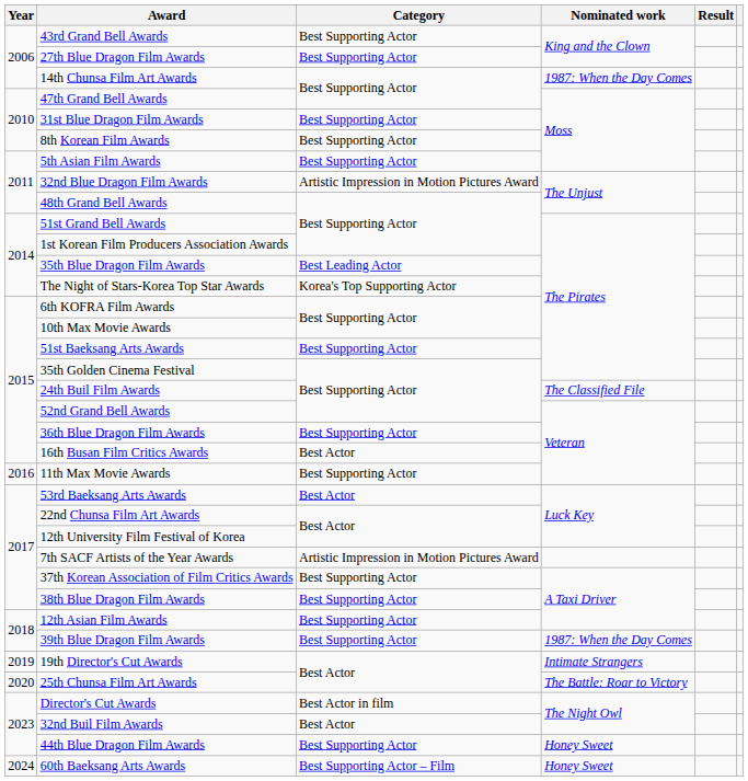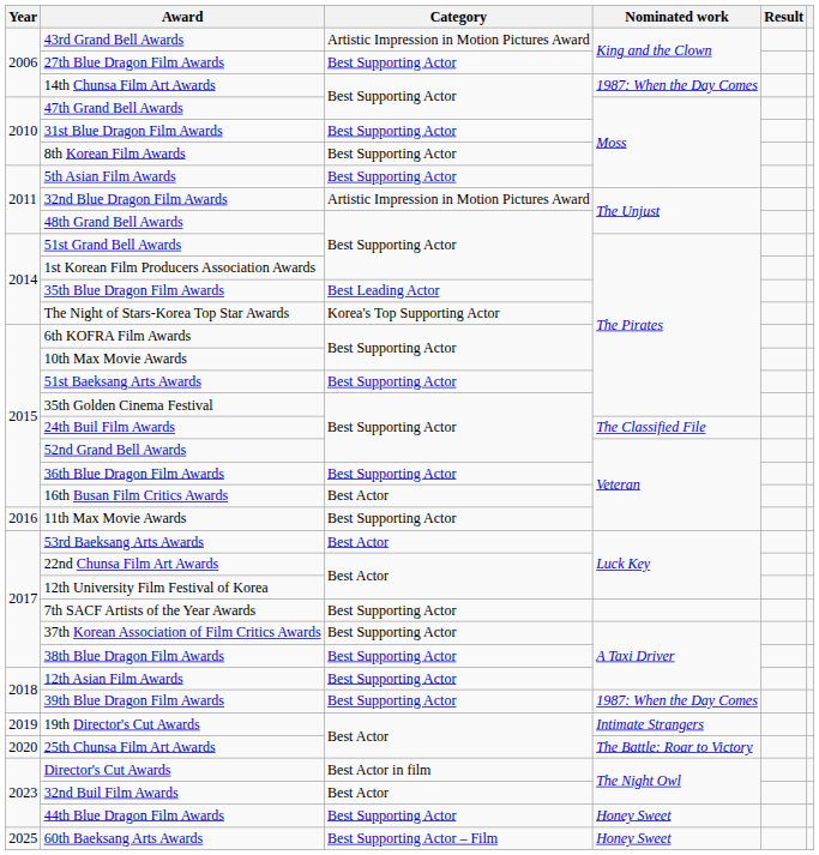 <table class="wikitable sortable plainrowheaders">
 <tr>
 <th>Year</th>
 <th>Award</th>
 <th>Category</th>
 <th>Nominated work</th>
 <th>Result</th>
 <th class="unsortable"></th>
 </tr>
 <tr>
 <td rowspan=3>2006</td>
 <td><a href='#'>43rd Grand Bell Awards</a></td>
-<td>Best Supporting Actor</td>
+<td>Artistic Impression in Motion Pictures Award</td>
 <td rowspan=2><em><a href='#'>King and the Clown</a></em></td>
 <td></td>
 <td></td>
 </tr>
 <tr>
 <td><a href='#'>27th Blue Dragon Film Awards</a></td>
 <td><a href='#'>Best Supporting Actor</a></td>
 <td></td>
 <td></td>
 </tr>
 <tr>
 <td>14th <a href='#'>Chunsa Film Art Awards</a></td>
 <td rowspan="2">Best Supporting Actor</td>
 <td><em><a href='#'>1987: When the Day Comes</a></em></td>
 <td></td>
 <td></td>
 </tr>
 <tr>
 <td rowspan=3>2010</td>
 <td><a href='#'>47th Grand Bell Awards</a></td>
 <td rowspan="4"><em><a href='#'>Moss</a></em></td>
 <td></td>
 <td></td>
 </tr>
 <tr>
 <td><a href='#'>31st Blue Dragon Film Awards</a></td>
 <td><a href='#'>Best Supporting Actor</a></td>
 <td></td>
 <td></td>
 </tr>
 <tr>
 <td>8th <a href='#'>Korean Film Awards</a></td>
 <td>Best Supporting Actor</td>
 <td></td>
 <td></td>
 </tr>
 <tr>
 <td rowspan=3>2011</td>
 <td><a href='#'>5th Asian Film Awards</a></td>
 <td><a href='#'>Best Supporting Actor</a></td>
 <td></td>
 <td></td>
 </tr>
 <tr>
 <td><a href='#'>32nd Blue Dragon Film Awards</a></td>
 <td>Artistic Impression in Motion Pictures Award</td>
 <td rowspan="2"><em><a href='#'>The Unjust</a></em></td>
 <td></td>
 <td></td>
 </tr>
 <tr>
 <td><a href='#'>48th Grand Bell Awards</a></td>
 <td rowspan="3">Best Supporting Actor</td>
 <td></td>
 <td></td>
 </tr>
 <tr>
 <td rowspan="4">2014</td>
 <td><a href='#'>51st Grand Bell Awards</a></td>
 <td rowspan="8"><em><a href='#'>The Pirates</a></em></td>
 <td></td>
 <td></td>
 </tr>
 <tr>
 <td>1st Korean Film Producers Association Awards</td>
 <td></td>
 <td></td>
 </tr>
 <tr>
 <td><a href='#'>35th Blue Dragon Film Awards</a></td>
 <td><a href='#'>Best Leading Actor</a></td>
 <td></td>
 <td></td>
 </tr>
 <tr>
 <td>The Night of Stars-Korea Top Star Awards</td>
 <td>Korea's Top Supporting Actor</td>
 <td></td>
 <td></td>
 </tr>
 <tr>
 <td rowspan=8>2015</td>
 <td>6th KOFRA Film Awards</td>
 <td rowspan="2">Best Supporting Actor</td>
 <td></td>
 <td></td>
 </tr>
 <tr>
 <td>10th Max Movie Awards</td>
 <td></td>
 <td></td>
 </tr>
 <tr>
 <td><a href='#'>51st Baeksang Arts Awards</a></td>
 <td><a href='#'>Best Supporting Actor</a></td>
 <td></td>
 <td></td>
 </tr>
 <tr>
 <td>35th Golden Cinema Festival</td>
 <td rowspan="3">Best Supporting Actor</td>
 <td></td>
 <td></td>
 </tr>
 <tr>
 <td><a href='#'>24th Buil Film Awards</a></td>
 <td><em><a href='#'>The Classified File</a></em></td>
 <td></td>
 <td></td>
 </tr>
 <tr>
 <td><a href='#'>52nd Grand Bell Awards</a></td>
 <td rowspan="4"><em><a href='#'>Veteran</a></em></td>
 <td></td>
 <td></td>
 </tr>
 <tr>
 <td><a href='#'>36th Blue Dragon Film Awards</a></td>
 <td><a href='#'>Best Supporting Actor</a></td>
 <td></td>
 <td></td>
 </tr>
 <tr>
 <td>16th <a href='#'>Busan Film Critics Awards</a></td>
 <td>Best Actor</td>
 <td></td>
 <td></td>
 </tr>
 <tr>
 <td>2016</td>
 <td>11th Max Movie Awards</td>
 <td>Best Supporting Actor</td>
 <td></td>
 <td></td>
 </tr>
 <tr>
 <td rowspan="6">2017</td>
 <td><a href='#'>53rd Baeksang Arts Awards</a></td>
 <td><a href='#'>Best Actor</a></td>
 <td rowspan="3"><em><a href='#'>Luck Key</a></em></td>
 <td></td>
 <td></td>
 </tr>
 <tr>
 <td>22nd <a href='#'>Chunsa Film Art Awards</a></td>
 <td rowspan="2">Best Actor</td>
 <td></td>
 <td></td>
 </tr>
 <tr>
 <td>12th University Film Festival of Korea</td>
 <td></td>
 <td></td>
 </tr>
 <tr>
 <td>7th SACF Artists of the Year Awards</td>
-<td>Artistic Impression in Motion Pictures Award</td>
+<td>Best Supporting Actor</td>
 <td></td>
 <td></td>
 <td></td>
 </tr>
 <tr>
 <td>37th <a href='#'>Korean Association of Film Critics Awards</a></td>
 <td>Best Supporting Actor</td>
 <td rowspan="3"><em><a href='#'>A Taxi Driver</a></em></td>
 <td></td>
 <td></td>
 </tr>
 <tr>
 <td><a href='#'>38th Blue Dragon Film Awards</a></td>
 <td><a href='#'>Best Supporting Actor</a></td>
 <td></td>
 <td></td>
 </tr>
 <tr>
 <td rowspan="2">2018</td>
 <td><a href='#'>12th Asian Film Awards</a></td>
 <td><a href='#'>Best Supporting Actor</a></td>
 <td></td>
 <td></td>
 </tr>
 <tr>
 <td><a href='#'>39th Blue Dragon Film Awards</a></td>
 <td><a href='#'>Best Supporting Actor</a></td>
 <td><em><a href='#'>1987: When the Day Comes</a></em></td>
 <td></td>
 <td></td>
 </tr>
 <tr>
 <td>2019</td>
 <td>19th <a href='#'>Director's Cut Awards</a></td>
 <td rowspan="2">Best Actor</td>
 <td><em><a href='#'>Intimate Strangers</a></em></td>
 <td></td>
 <td></td>
 </tr>
 <tr>
 <td>2020</td>
 <td><a href='#'>25th Chunsa Film Art Awards</a></td>
 <td><em><a href='#'>The Battle: Roar to Victory</a></em></td>
 <td></td>
 <td></td>
 </tr>
 <tr>
 <td rowspan=3>2023</td>
 <td><a href='#'>Director's Cut Awards</a></td>
 <td>Best Actor in film</td>
 <td rowspan=2><em><a href='#'>The Night Owl</a></em></td>
 <td></td>
 <td></td>
 </tr>
 <tr>
 <td><a href='#'>32nd Buil Film Awards</a></td>
 <td>Best Actor</td>
 <td></td>
 <td></td>
 </tr>
 <tr>
 <td><a href='#'>44th Blue Dragon Film Awards</a></td>
 <td><a href='#'>Best Supporting Actor</a></td>
 <td rowspan=1><em><a href='#'>Honey Sweet</a></em></td>
 <td></td>
 <td></td>
 </tr>
 <tr>
-<td>2024</td>
+<td>2025</td>
 <td><a href='#'>60th Baeksang Arts Awards</a></td>
 <td><a href='#'>Best Supporting Actor – Film</a></td>
 <td rowspan=1><em><a href='#'>Honey Sweet</a></em></td>
 <td></td>
 <td></td>
 </tr>
 </table>
